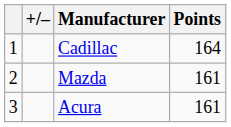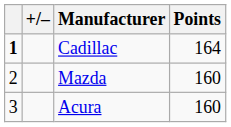 <table class="wikitable" style="font-size: 95%;">
 <tr>
 <th scope="col"></th>
 <th scope="col">+/–</th>
 <th scope="col">Manufacturer</th>
 <th scope="col">Points</th>
 </tr>
 <tr>
-<td align=center>1</td>
+<td align=center><strong>1</strong></td>
 <td align="left"></td>
 <td> <a href='#'>Cadillac</a></td>
 <td align=right>164</td>
 </tr>
 <tr>
 <td align=center>2</td>
 <td align="left"></td>
 <td> <a href='#'>Mazda</a></td>
-<td align=right>161</td>
+<td align=right>160</td>
 </tr>
 <tr>
 <td align=center>3</td>
 <td align="left"></td>
 <td> <a href='#'>Acura</a></td>
-<td align=right>161</td>
+<td align=right>160</td>
 </tr>
 </table>
